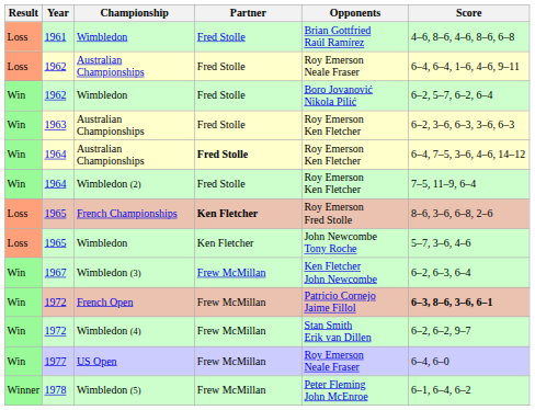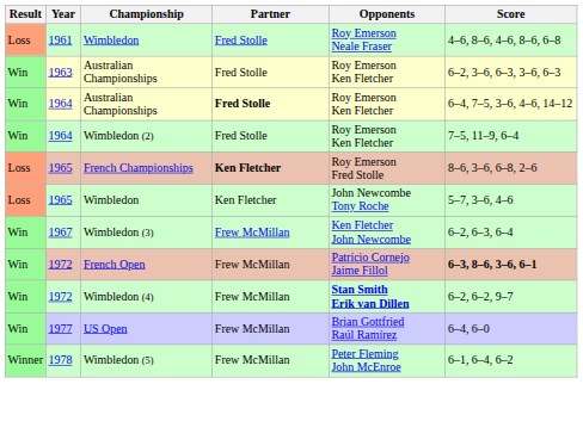 <table class="sortable wikitable">
 <tr>
 <th style="width:40px">Result</th>
 <th style="width:40px">Year</th>
 <th style="width:170px">Championship</th>
 <th style="width:150px">Partner</th>
 <th style="width:150px">Opponents</th>
 <th style="width:170px" class="unsortable">Score</th>
 </tr>
 <tr bgcolor=#CCFFCC>
 <td style="background:#ffa07a;">Loss</td>
 <td><a href='#'>1961</a></td>
 <td><a href='#'>Wimbledon</a></td>
 <td> <a href='#'>Fred Stolle</a></td>
-<td> <a href='#'>Brian Gottfried</a><br> <a href='#'>Raúl Ramírez</a></td>
+<td> <a href='#'>Roy Emerson</a><br> <a href='#'>Neale Fraser</a></td>
 <td>4–6, 8–6, 4–6, 8–6, 6–8</td>
-</tr>
-<tr bgcolor=#FFFFCC>
-<td style="background:#ffa07a;">Loss</td>
-<td><a href='#'>1962</a></td>
-<td><a href='#'>Australian Championships</a></td>
-<td> Fred Stolle</td>
-<td> Roy Emerson<br> Neale Fraser</td>
-<td>6–4, 6–4, 1–6, 4–6, 9–11</td>
-</tr>
-<tr bgcolor=#CCFFCC>
-<td style="background:#98fb98;">Win</td>
-<td><a href='#'>1962</a></td>
-<td>Wimbledon</td>
-<td> Fred Stolle</td>
-<td> <a href='#'>Boro Jovanović</a><br> <a href='#'>Nikola Pilić</a></td>
-<td>6–2, 5–7, 6–2, 6–4</td>
 </tr>
 <tr bgcolor=#FFFFCC>
 <td style="background:#98fb98;">Win</td>
 <td><a href='#'>1963</a></td>
 <td>Australian Championships</td>
 <td> Fred Stolle</td>
 <td> Roy Emerson<br> Ken Fletcher</td>
 <td>6–2, 3–6, 6–3, 3–6, 6–3</td>
 </tr>
 <tr bgcolor=#FFFFCC>
 <td style="background:#98fb98;">Win</td>
 <td><a href='#'>1964</a></td>
 <td>Australian Championships</td>
 <td><strong> Fred Stolle</strong></td>
 <td> Roy Emerson<br> Ken Fletcher</td>
 <td>6–4, 7–5, 3–6, 4–6, 14–12</td>
 </tr>
 <tr bgcolor=#CCFFCC>
 <td style="background:#98fb98;">Win</td>
 <td><a href='#'>1964</a></td>
 <td>Wimbledon <small>(2)</small></td>
 <td> Fred Stolle</td>
 <td> Roy Emerson<br> Ken Fletcher</td>
 <td>7–5, 11–9, 6–4</td>
 </tr>
 <tr bgcolor=#EBC2AF>
 <td style="background:#ffa07a;">Loss</td>
 <td><a href='#'>1965</a></td>
 <td><a href='#'>French Championships</a></td>
 <td><strong> Ken Fletcher</strong></td>
 <td> Roy Emerson<br> Fred Stolle</td>
 <td>8–6, 3–6, 6–8, 2–6</td>
 </tr>
 <tr bgcolor=#CCFFCC>
 <td style="background:#ffa07a;">Loss</td>
 <td><a href='#'>1965</a></td>
 <td>Wimbledon</td>
 <td> Ken Fletcher</td>
 <td> John Newcombe<br> <a href='#'>Tony Roche</a></td>
 <td>5–7, 3–6, 4–6</td>
 </tr>
 <tr bgcolor=#CCFFCC>
 <td style="background:#98fb98;">Win</td>
 <td><a href='#'>1967</a></td>
 <td>Wimbledon <small>(3)</small></td>
 <td> <a href='#'>Frew McMillan</a></td>
 <td> <a href='#'>Ken Fletcher</a><br> <a href='#'>John Newcombe</a></td>
 <td>6–2, 6–3, 6–4</td>
 </tr>
 <tr bgcolor=#EBC2AF>
 <td style="background:#98fb98;">Win</td>
 <td><a href='#'>1972</a></td>
 <td><a href='#'>French Open</a></td>
 <td> Frew McMillan</td>
 <td> <a href='#'>Patricio Cornejo</a><br> <a href='#'>Jaime Fillol</a></td>
 <td><strong>6–3, 8–6, 3–6, 6–1</strong></td>
 </tr>
 <tr bgcolor=#CCFFCC>
 <td style="background:#98fb98;">Win</td>
 <td><a href='#'>1972</a></td>
 <td>Wimbledon <small>(4)</small></td>
 <td> Frew McMillan</td>
-<td> <a href='#'>Stan Smith</a><br> <a href='#'>Erik van Dillen</a></td>
+<td><strong> <a href='#'>Stan Smith</a><br> <a href='#'>Erik van Dillen</a></strong></td>
 <td>6–2, 6–2, 9–7</td>
 </tr>
 <tr bgcolor=#CCCCFF>
 <td style="background:#98fb98;">Win</td>
 <td><a href='#'>1977</a></td>
 <td><a href='#'>US Open</a></td>
 <td> Frew McMillan</td>
-<td> <a href='#'>Roy Emerson</a><br> <a href='#'>Neale Fraser</a></td>
+<td> <a href='#'>Brian Gottfried</a><br> <a href='#'>Raúl Ramírez</a></td>
 <td>6–4, 6–0</td>
 </tr>
 <tr bgcolor=#CCFFCC>
 <td bgcolor=98FB98>Winner</td>
 <td><a href='#'>1978</a></td>
 <td>Wimbledon <small>(5)</small></td>
 <td> Frew McMillan</td>
 <td> <a href='#'>Peter Fleming</a><br> <a href='#'>John McEnroe</a></td>
 <td>6–1, 6–4, 6–2</td>
 </tr>
 </table>
